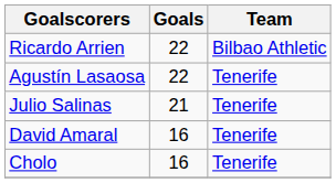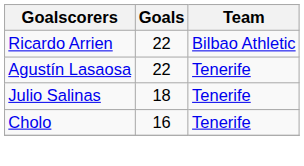 <table class="wikitable sortable">
 <tr>
 <th>Goalscorers</th>
 <th>Goals</th>
 <th>Team</th>
 </tr>
 <tr>
 <td> <a href='#'>Ricardo Arrien</a></td>
 <td style="text-align:center;">22</td>
 <td><a href='#'>Bilbao Athletic</a></td>
 </tr>
 <tr>
 <td> <a href='#'>Agustín Lasaosa</a></td>
 <td style="text-align:center;">22</td>
 <td><a href='#'>Tenerife</a></td>
 </tr>
 <tr>
 <td> <a href='#'>Julio Salinas</a></td>
-<td style="text-align:center;">21</td>
-<td><a href='#'>Tenerife</a></td>
-</tr>
-<tr>
-<td> <a href='#'>David Amaral</a></td>
-<td style="text-align:center;">16</td>
+<td style="text-align:center;">18</td>
 <td><a href='#'>Tenerife</a></td>
 </tr>
 <tr>
 <td> <a href='#'>Cholo</a></td>
 <td style="text-align:center;">16</td>
 <td><a href='#'>Tenerife</a></td>
 </tr>
 <tr>
 </tr>
 </table>
